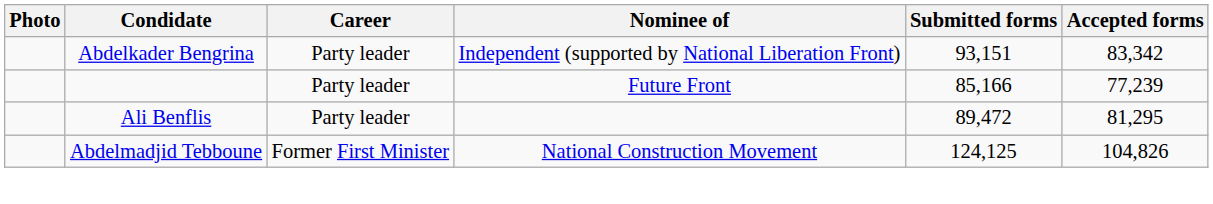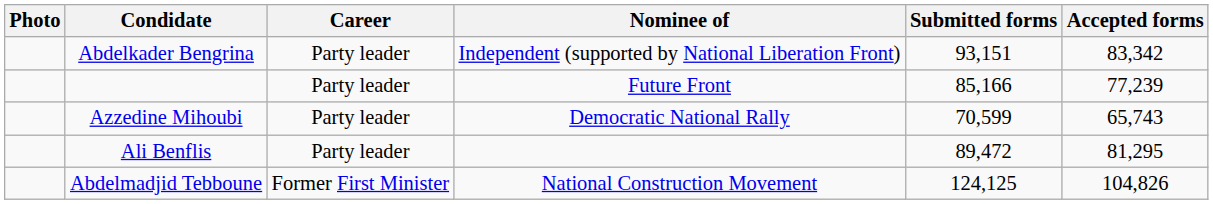 <table class="wikitable" style="text-align:center">
 <tr>
 <th>Photo</th>
 <th>Condidate</th>
 <th>Career</th>
 <th>Nominee of</th>
 <th>Submitted forms</th>
 <th>Accepted forms</th>
 </tr>
 <tr>
 <td></td>
 <td><a href='#'>Abdelkader Bengrina</a></td>
 <td>Party leader</td>
 <td><a href='#'>Independent</a> (supported by <a href='#'>National Liberation Front</a>)</td>
 <td>93,151</td>
 <td>83,342</td>
 </tr>
 <tr>
 <td></td>
 <td></td>
 <td>Party leader</td>
 <td><a href='#'>Future Front</a></td>
 <td>85,166</td>
 <td>77,239</td>
 </tr>
 <tr>
 <td></td>
+<td><a href='#'>Azzedine Mihoubi</a></td>
+<td>Party leader</td>
+<td><a href='#'>Democratic National Rally</a></td>
+<td>70,599</td>
+<td>65,743</td>
+</tr>
+<tr>
+<td></td>
 <td><a href='#'>Ali Benflis</a></td>
 <td>Party leader</td>
 <td></td>
 <td>89,472</td>
 <td>81,295</td>
 </tr>
 <tr>
 <td></td>
 <td><a href='#'>Abdelmadjid Tebboune</a></td>
 <td>Former <a href='#'>First Minister</a></td>
 <td><a href='#'>National Construction Movement</a></td>
 <td>124,125</td>
 <td>104,826</td>
 </tr>
 </table>
